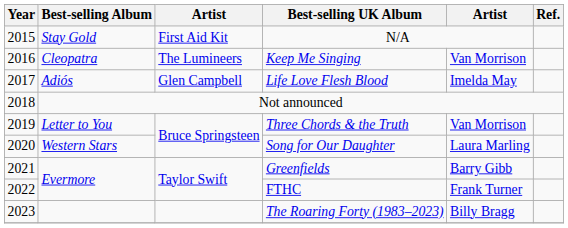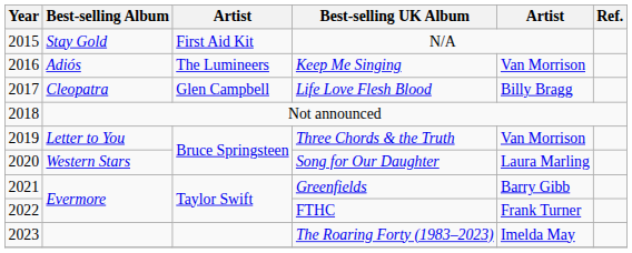 <table class="wikitable">
 <tr>
 <th>Year</th>
 <th>Best-selling Album</th>
 <th>Artist</th>
 <th>Best-selling UK Album</th>
 <th>Artist</th>
 <th>Ref.</th>
 </tr>
 <tr>
 <td>2015</td>
 <td><em><a href='#'>Stay Gold</a></em></td>
 <td><a href='#'>First Aid Kit</a></td>
 <td colspan=2 align="center">N/A</td>
 </tr>
 <tr>
 <td>2016</td>
-<td><em><a href='#'>Cleopatra</a></em></td>
+<td><em><a href='#'>Adiós</a></em></td>
 <td><a href='#'>The Lumineers</a></td>
 <td><em><a href='#'>Keep Me Singing</a></em></td>
 <td><a href='#'>Van Morrison</a></td>
 <td></td>
 </tr>
 <tr>
 <td>2017</td>
-<td><em><a href='#'>Adiós</a></em></td>
+<td><em><a href='#'>Cleopatra</a></em></td>
 <td><a href='#'>Glen Campbell</a></td>
 <td><em><a href='#'>Life Love Flesh Blood</a></em></td>
-<td><a href='#'>Imelda May</a></td>
+<td><a href='#'>Billy Bragg</a></td>
 <td></td>
 </tr>
 <tr>
 <td>2018</td>
 <td colspan=5 align="center">Not announced</td>
 </tr>
 <tr>
 <td>2019</td>
 <td><em><a href='#'>Letter to You</a></em></td>
 <td rowspan=2><a href='#'>Bruce Springsteen</a></td>
 <td><em><a href='#'>Three Chords & the Truth</a></em></td>
 <td><a href='#'>Van Morrison</a></td>
 <td></td>
 </tr>
 <tr>
 <td>2020</td>
 <td><em><a href='#'>Western Stars</a></em></td>
 <td><em><a href='#'>Song for Our Daughter</a></em></td>
 <td><a href='#'>Laura Marling</a></td>
 <td></td>
 </tr>
 <tr>
 <td>2021</td>
 <td rowspan=2><em><a href='#'>Evermore</a></em></td>
 <td rowspan=2><a href='#'>Taylor Swift</a></td>
 <td><em><a href='#'>Greenfields</a></em></td>
 <td><a href='#'>Barry Gibb</a></td>
 <td></td>
 </tr>
 <tr>
 <td>2022</td>
 <td><a href='#'>FTHC</a></td>
 <td><a href='#'>Frank Turner</a></td>
 <td></td>
 </tr>
 <tr>
 <td>2023</td>
 <td></td>
 <td></td>
 <td><em><a href='#'>The Roaring Forty (1983–2023)</a></em></td>
-<td><a href='#'>Billy Bragg</a></td>
+<td><a href='#'>Imelda May</a></td>
 <td></td>
 </tr>
 <tr>
 </tr>
 </table>
